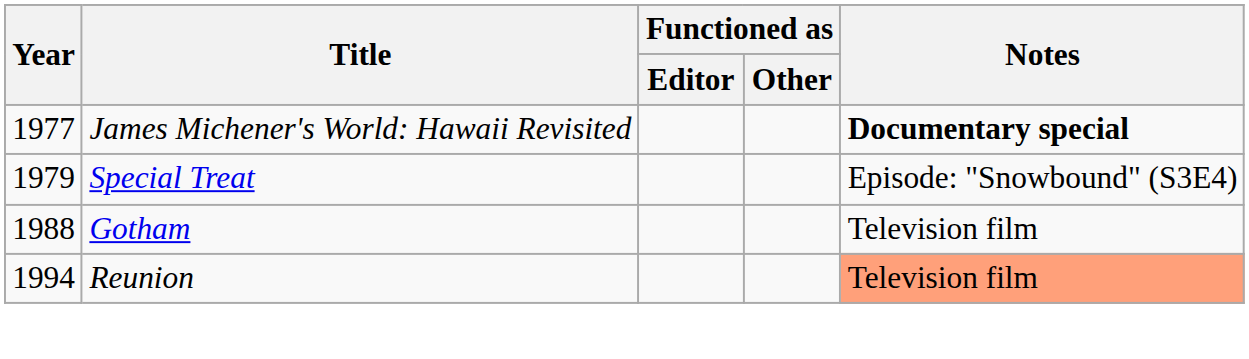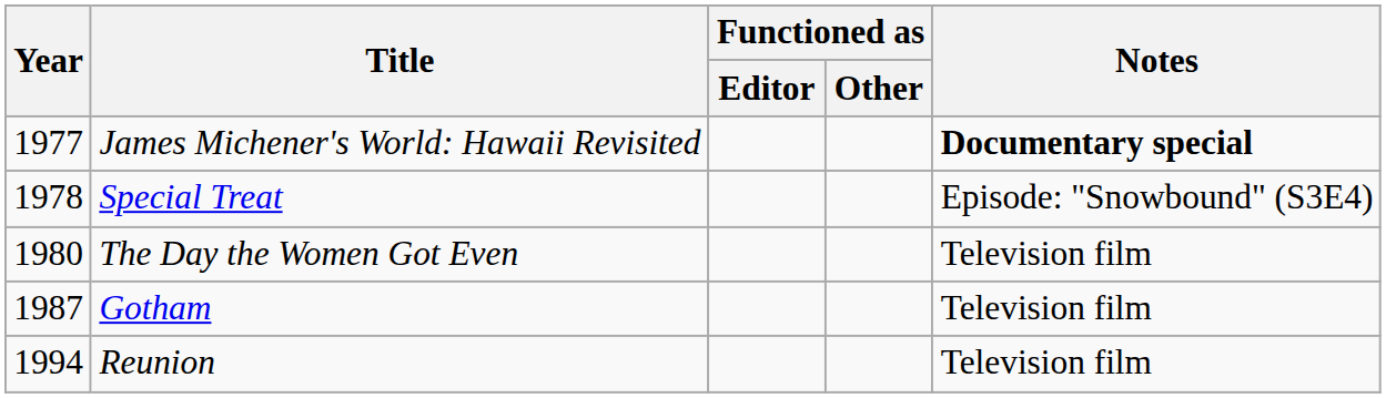 <table class="wikitable">
 <tr>
 <th rowspan="2">Year</th>
 <th rowspan="2">Title</th>
 <th colspan="2">Functioned as</th>
 <th rowspan="2">Notes</th>
 </tr>
 <tr>
 <th>Editor</th>
 <th>Other</th>
 </tr>
 <tr>
 <td>1977</td>
 <td><em>James Michener's World: Hawaii Revisited</em></td>
 <td></td>
 <td></td>
 <td><strong>Documentary special</strong></td>
 </tr>
 <tr>
-<td>1979</td>
+<td>1978</td>
 <td><em><a href='#'>Special Treat</a></em></td>
 <td></td>
 <td></td>
 <td>Episode: "Snowbound" (S3E4)</td>
 </tr>
 <tr>
-<td>1988</td>
+<td>1980</td>
+<td><em>The Day the Women Got Even</em></td>
+<td></td>
+<td></td>
+<td>Television film</td>
+</tr>
+<tr>
+<td>1987</td>
 <td><em><a href='#'>Gotham</a></em></td>
 <td></td>
 <td></td>
 <td>Television film</td>
 </tr>
 <tr>
 <td>1994</td>
 <td><em>Reunion</em></td>
 <td></td>
 <td></td>
-<td style="background: lightsalmon;">Television film</td>
+<td>Television film</td>
 </tr>
 </table>
